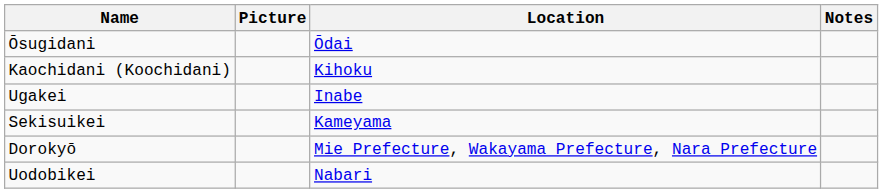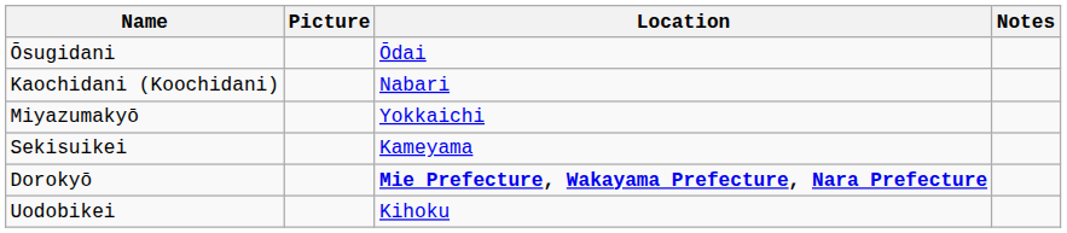 <table class="wikitable">
 <tr>
 <th>Name</th>
 <th>Picture</th>
 <th>Location</th>
 <th>Notes</th>
 </tr>
 <tr>
 <td>Ōsugidani</td>
 <td></td>
 <td><a href='#'>Ōdai</a></td>
 <td></td>
 </tr>
 <tr>
 <td>Kaochidani (Koochidani)</td>
 <td></td>
-<td><a href='#'>Kihoku</a></td>
+<td><a href='#'>Nabari</a></td>
 <td></td>
 </tr>
 <tr>
-<td>Ugakei</td>
+<td>Miyazumakyō</td>
 <td></td>
-<td><a href='#'>Inabe</a></td>
+<td><a href='#'>Yokkaichi</a></td>
 <td></td>
 </tr>
 <tr>
 <td>Sekisuikei</td>
 <td></td>
 <td><a href='#'>Kameyama</a></td>
 <td></td>
 </tr>
 <tr>
 <td>Dorokyō</td>
 <td></td>
-<td><a href='#'>Mie Prefecture</a>, <a href='#'>Wakayama Prefecture</a>, <a href='#'>Nara Prefecture</a></td>
+<td><strong><a href='#'>Mie Prefecture</a>, <a href='#'>Wakayama Prefecture</a>, <a href='#'>Nara Prefecture</a></strong></td>
 <td></td>
 </tr>
 <tr>
 <td>Uodobikei</td>
 <td></td>
-<td><a href='#'>Nabari</a></td>
+<td><a href='#'>Kihoku</a></td>
 <td></td>
 </tr>
 </table>
